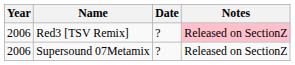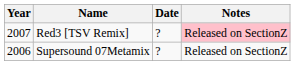 <table class="wikitable">
 <tr>
 <th>Year</th>
 <th>Name</th>
 <th>Date</th>
 <th>Notes</th>
 </tr>
 <tr>
-<td>2006</td>
+<td>2007</td>
 <td>Red3 [TSV Remix]</td>
 <td>?</td>
 <td style="background: pink;">Released on SectionZ</td>
 </tr>
 <tr>
 <td>2006</td>
 <td>Supersound 07Metamix</td>
 <td>?</td>
 <td>Released on SectionZ</td>
 </tr>
 </table>
